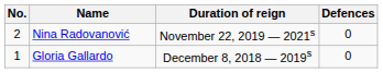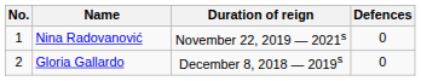 <table class="wikitable" width=80%>
 <tr>
 <th width=3%>No.</th>
 <th width=37%>Name</th>
 <th width=50%>Duration of reign</th>
 <th width=10%>Defences</th>
 </tr>
 <tr align=center>
-<td>2</td>
+<td>1</td>
 <td align=left> <a href='#'>Nina Radovanović</a></td>
 <td>November 22, 2019 — 2021<sup>s</sup></td>
 <td>0</td>
 </tr>
 <tr align=center>
-<td>1</td>
+<td>2</td>
 <td align=left> <a href='#'>Gloria Gallardo</a></td>
 <td>December 8, 2018 — 2019<sup>s</sup></td>
 <td>0</td>
 </tr>
 </table>
